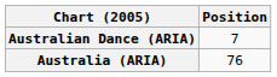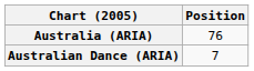 <table class="wikitable plainrowheaders" style="text-align:center">
 <tr>
 <th>Chart (2005)</th>
 <th>Position</th>
 </tr>
 <tr>
+<th scope="row">Australia (ARIA)</th>
+<td>76</td>
+</tr>
+<tr>
 <th scope="row">Australian Dance (ARIA)</th>
 <td>7</td>
 </tr>
-<tr>
-<th scope="row">Australia (ARIA)</th>
-<td>76</td>
-</tr>
 </table>
